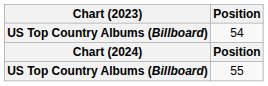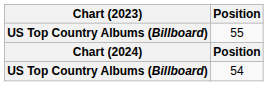 <table class="wikitable plainrowheaders" style="text-align:center">
 <tr>
 <th scope="col">Chart (2023)</th>
 <th scope="col">Position</th>
 </tr>
 <tr>
 <th scope="row">US Top Country Albums (<em>Billboard</em>)</th>
-<td>54</td>
+<td>55</td>
 </tr>
 <tr>
 <th scope="col">Chart (2024)</th>
 <th scope="col">Position</th>
 </tr>
 <tr>
 <th scope="row">US Top Country Albums (<em>Billboard</em>)</th>
-<td>55</td>
+<td>54</td>
 </tr>
 </table>
